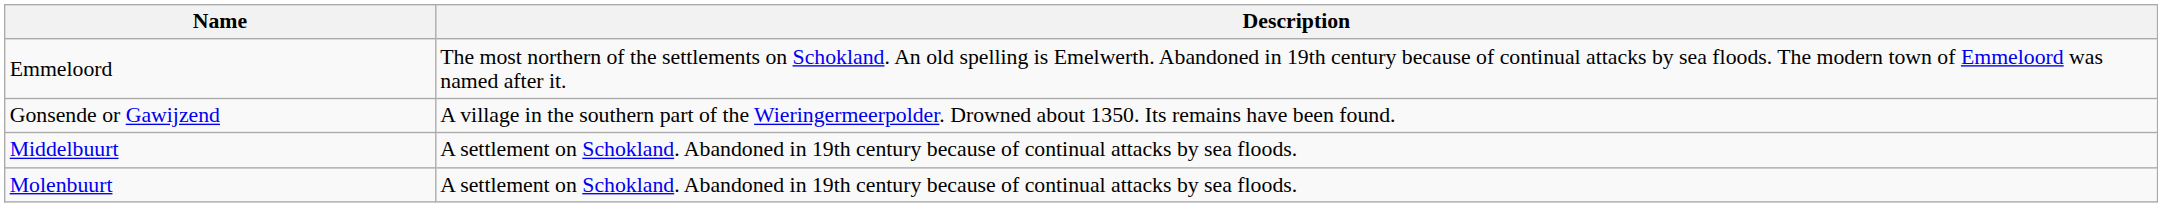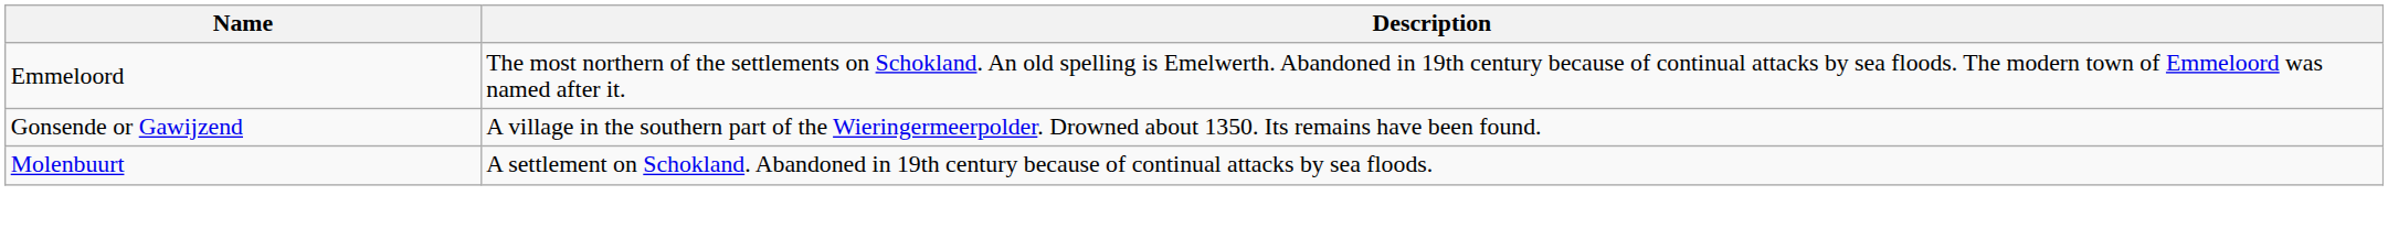 <table class="wikitable" width="100%">
 <tr>
 <th width=20%>Name</th>
 <th width=80%>Description</th>
 </tr>
 <tr>
 <td>Emmeloord</td>
 <td>The most northern of the settlements on <a href='#'>Schokland</a>. An old spelling is Emelwerth. Abandoned in 19th century because of continual attacks by sea floods. The modern town of <a href='#'>Emmeloord</a> was named after it.</td>
 </tr>
 <tr>
 <td>Gonsende or <a href='#'>Gawijzend</a></td>
 <td>A village in the southern part of the <a href='#'>Wieringermeerpolder</a>. Drowned about 1350. Its remains have been found.</td>
 </tr>
 <tr>
-<td><a href='#'>Middelbuurt</a></td>
-<td>A settlement on <a href='#'>Schokland</a>. Abandoned in 19th century because of continual attacks by sea floods.</td>
-</tr>
-<tr>
 <td><a href='#'>Molenbuurt</a></td>
 <td>A settlement on <a href='#'>Schokland</a>. Abandoned in 19th century because of continual attacks by sea floods.</td>
 </tr>
 </table>
